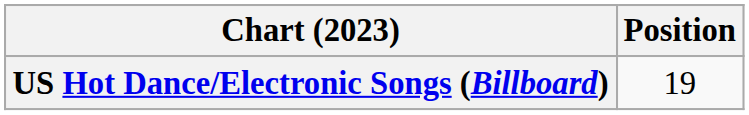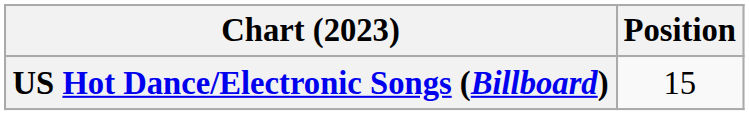 <table class="wikitable plainrowheaders" style="text-align:center">
 <tr>
 <th scope="col">Chart (2023)</th>
 <th scope="col">Position</th>
 </tr>
 <tr>
 <th scope="row">US <a href='#'>Hot Dance/Electronic Songs</a> (<em><a href='#'>Billboard</a></em>)</th>
-<td>19</td>
+<td>15</td>
 </tr>
 </table>
